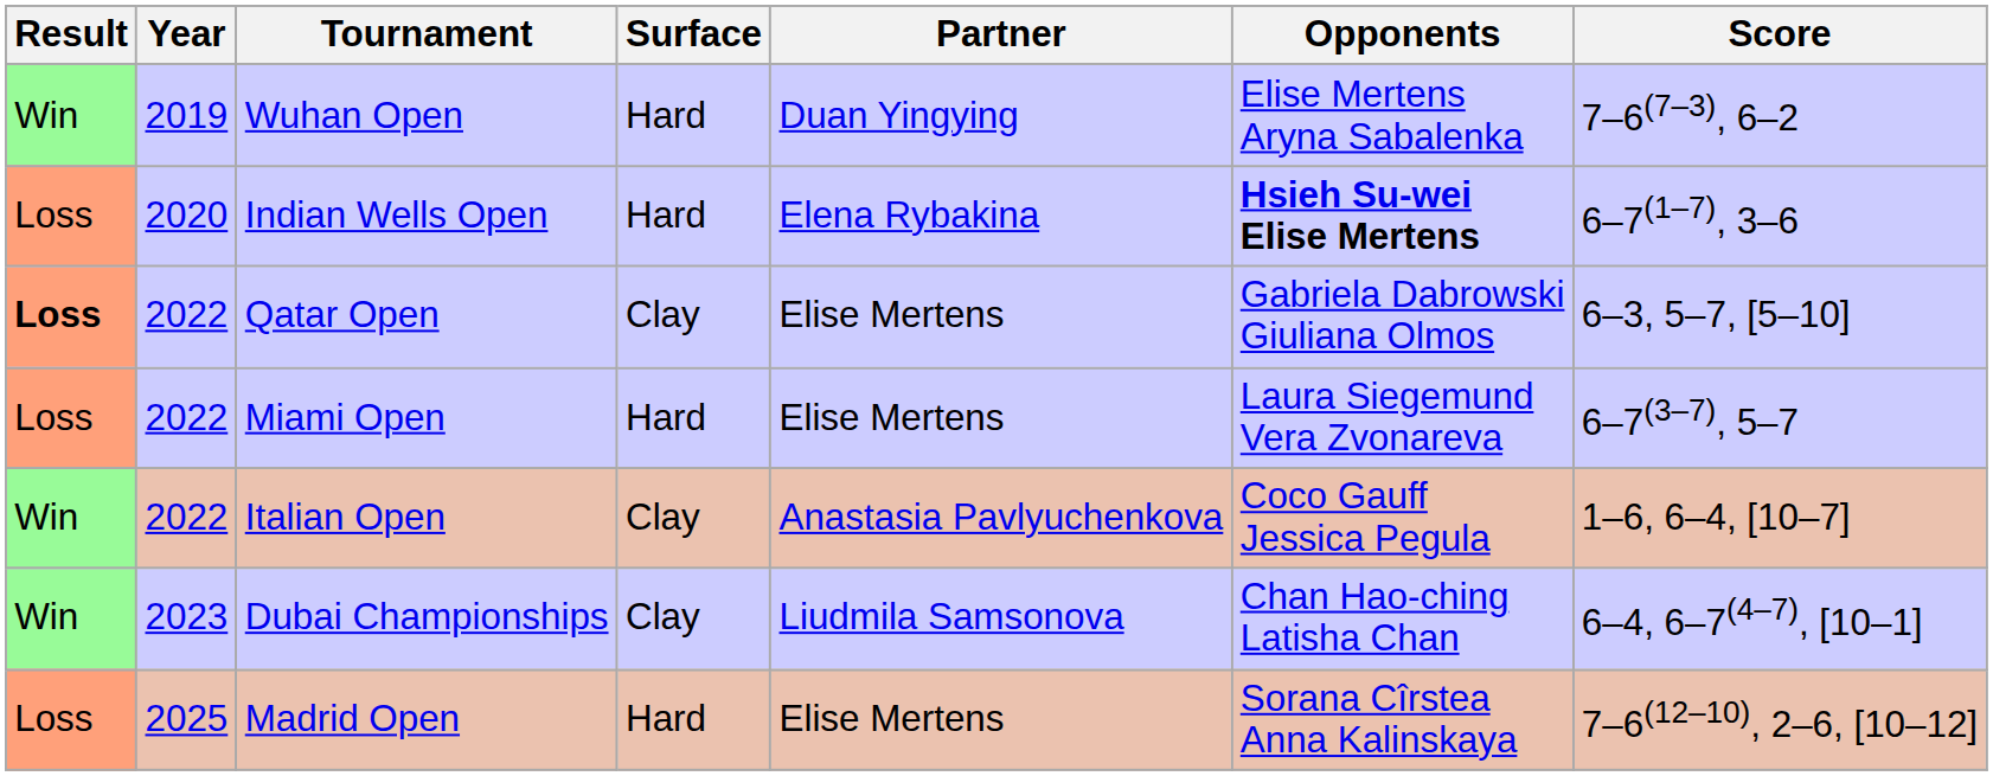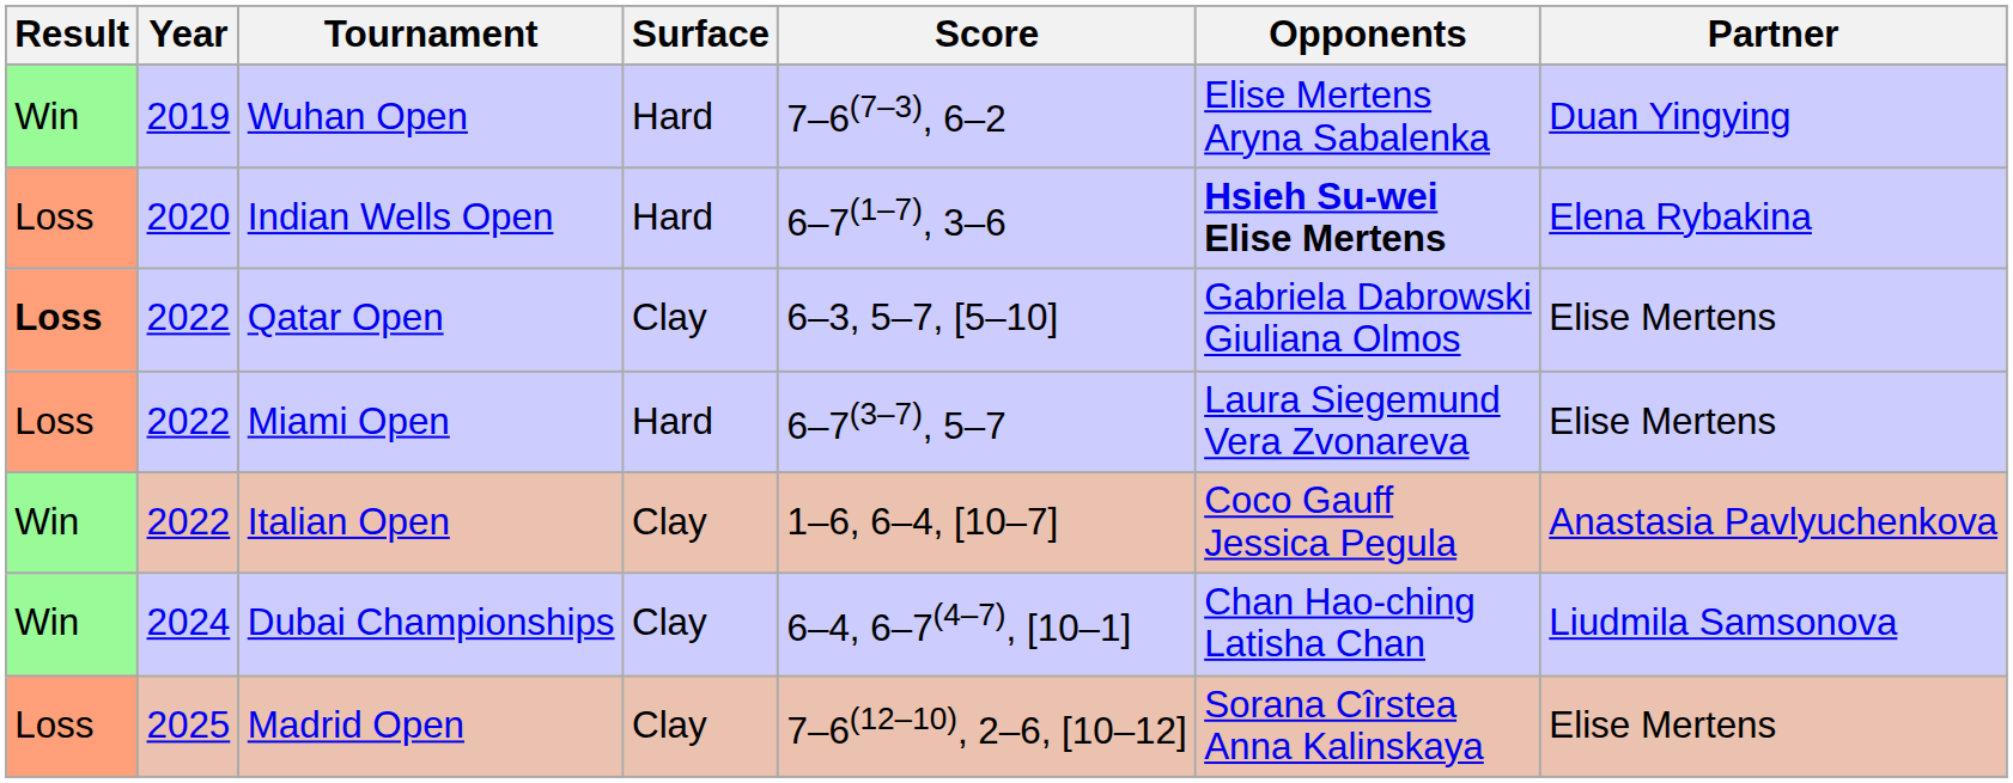 <table class="sortable wikitable">
 <tr>
 <th>Result</th>
 <th>Year</th>
 <th>Tournament</th>
 <th>Surface</th>
+<th>Score</th>
+<th>Opponents</th>
 <th>Partner</th>
-<th>Opponents</th>
-<th>Score</th>
 </tr>
 <tr style="background:#ccccff;">
 <td bgcolor=98fb98>Win</td>
 <td><a href='#'>2019</a></td>
 <td><a href='#'>Wuhan Open</a></td>
 <td>Hard</td>
+<td>7–6<sup>(7–3)</sup>, 6–2</td>
+<td> <a href='#'>Elise Mertens</a> <br>  <a href='#'>Aryna Sabalenka</a></td>
 <td> <a href='#'>Duan Yingying</a></td>
-<td> <a href='#'>Elise Mertens</a> <br>  <a href='#'>Aryna Sabalenka</a></td>
-<td>7–6<sup>(7–3)</sup>, 6–2</td>
 </tr>
 <tr style="background:#ccccff;">
 <td bgcolor=ffa07a>Loss</td>
 <td><a href='#'>2020</a></td>
 <td><a href='#'>Indian Wells Open</a></td>
 <td>Hard</td>
+<td>6–7<sup>(1–7)</sup>, 3–6</td>
+<td><strong> <a href='#'>Hsieh Su-wei</a> <br>  Elise Mertens</strong></td>
 <td> <a href='#'>Elena Rybakina</a></td>
-<td><strong> <a href='#'>Hsieh Su-wei</a> <br>  Elise Mertens</strong></td>
-<td>6–7<sup>(1–7)</sup>, 3–6</td>
 </tr>
 <tr style="background:#ccccff;">
 <td bgcolor=ffa07a><strong>Loss</strong></td>
 <td><a href='#'>2022</a></td>
 <td><a href='#'>Qatar Open</a></td>
 <td>Clay</td>
+<td>6–3, 5–7, [5–10]</td>
+<td> <a href='#'>Gabriela Dabrowski</a> <br>  <a href='#'>Giuliana Olmos</a></td>
 <td> Elise Mertens</td>
-<td> <a href='#'>Gabriela Dabrowski</a> <br>  <a href='#'>Giuliana Olmos</a></td>
-<td>6–3, 5–7, [5–10]</td>
 </tr>
 <tr style="background:#ccccff;">
 <td bgcolor=ffa07a>Loss</td>
 <td><a href='#'>2022</a></td>
 <td><a href='#'>Miami Open</a></td>
 <td>Hard</td>
+<td>6–7<sup>(3–7)</sup>, 5–7</td>
+<td> <a href='#'>Laura Siegemund</a> <br>  <a href='#'>Vera Zvonareva</a></td>
 <td> Elise Mertens</td>
-<td> <a href='#'>Laura Siegemund</a> <br>  <a href='#'>Vera Zvonareva</a></td>
-<td>6–7<sup>(3–7)</sup>, 5–7</td>
 </tr>
 <tr style="background:#ebc2af;">
 <td bgcolor=98fb98>Win</td>
 <td><a href='#'>2022</a></td>
 <td><a href='#'>Italian Open</a></td>
 <td>Clay</td>
+<td>1–6, 6–4, [10–7]</td>
+<td> <a href='#'>Coco Gauff</a> <br>  <a href='#'>Jessica Pegula</a></td>
 <td> <a href='#'>Anastasia Pavlyuchenkova</a></td>
-<td> <a href='#'>Coco Gauff</a> <br>  <a href='#'>Jessica Pegula</a></td>
-<td>1–6, 6–4, [10–7]</td>
 </tr>
 <tr style="background:#ccccff;">
 <td bgcolor=98fb98>Win</td>
-<td><a href='#'>2023</a></td>
+<td><a href='#'>2024</a></td>
 <td><a href='#'>Dubai Championships</a></td>
 <td>Clay</td>
+<td>6–4, 6–7<sup>(4–7)</sup>, [10–1]</td>
+<td> <a href='#'>Chan Hao-ching</a> <br>  <a href='#'>Latisha Chan</a></td>
 <td> <a href='#'>Liudmila Samsonova</a></td>
-<td> <a href='#'>Chan Hao-ching</a> <br>  <a href='#'>Latisha Chan</a></td>
-<td>6–4, 6–7<sup>(4–7)</sup>, [10–1]</td>
 </tr>
 <tr style="background:#ebc2af;">
 <td bgcolor=ffa07a>Loss</td>
 <td><a href='#'>2025</a></td>
 <td><a href='#'>Madrid Open</a></td>
-<td>Hard</td>
+<td>Clay</td>
+<td>7–6<sup>(12–10)</sup>, 2–6, [10–12]</td>
+<td> <a href='#'>Sorana Cîrstea</a> <br>  <a href='#'>Anna Kalinskaya</a></td>
 <td> Elise Mertens</td>
-<td> <a href='#'>Sorana Cîrstea</a> <br>  <a href='#'>Anna Kalinskaya</a></td>
-<td>7–6<sup>(12–10)</sup>, 2–6, [10–12]</td>
 </tr>
 </table>
